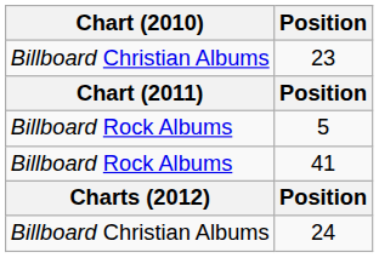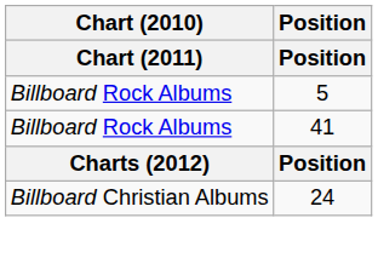 <table class="wikitable sortable">
 <tr>
 <th align="left">Chart (2010)</th>
 <th align="left">Position</th>
-</tr>
-<tr>
-<td align="left"><em>Billboard</em> <a href='#'>Christian Albums</a></td>
-<td align="center">23</td>
 </tr>
 <tr>
 <th align="left">Chart (2011)</th>
 <th align="left">Position</th>
 </tr>
 <tr>
 <td align="left"><em>Billboard</em> <a href='#'>Rock Albums</a></td>
 <td align="center">5</td>
 </tr>
 <tr>
 <td align="left"><em>Billboard</em> <a href='#'>Rock Albums</a></td>
 <td align="center">41</td>
 </tr>
 <tr>
 <th align="left">Charts (2012)</th>
 <th align="left">Position</th>
 </tr>
 <tr>
 <td align="left"><em>Billboard</em> Christian Albums</td>
 <td align="center">24</td>
 </tr>
 </table>
